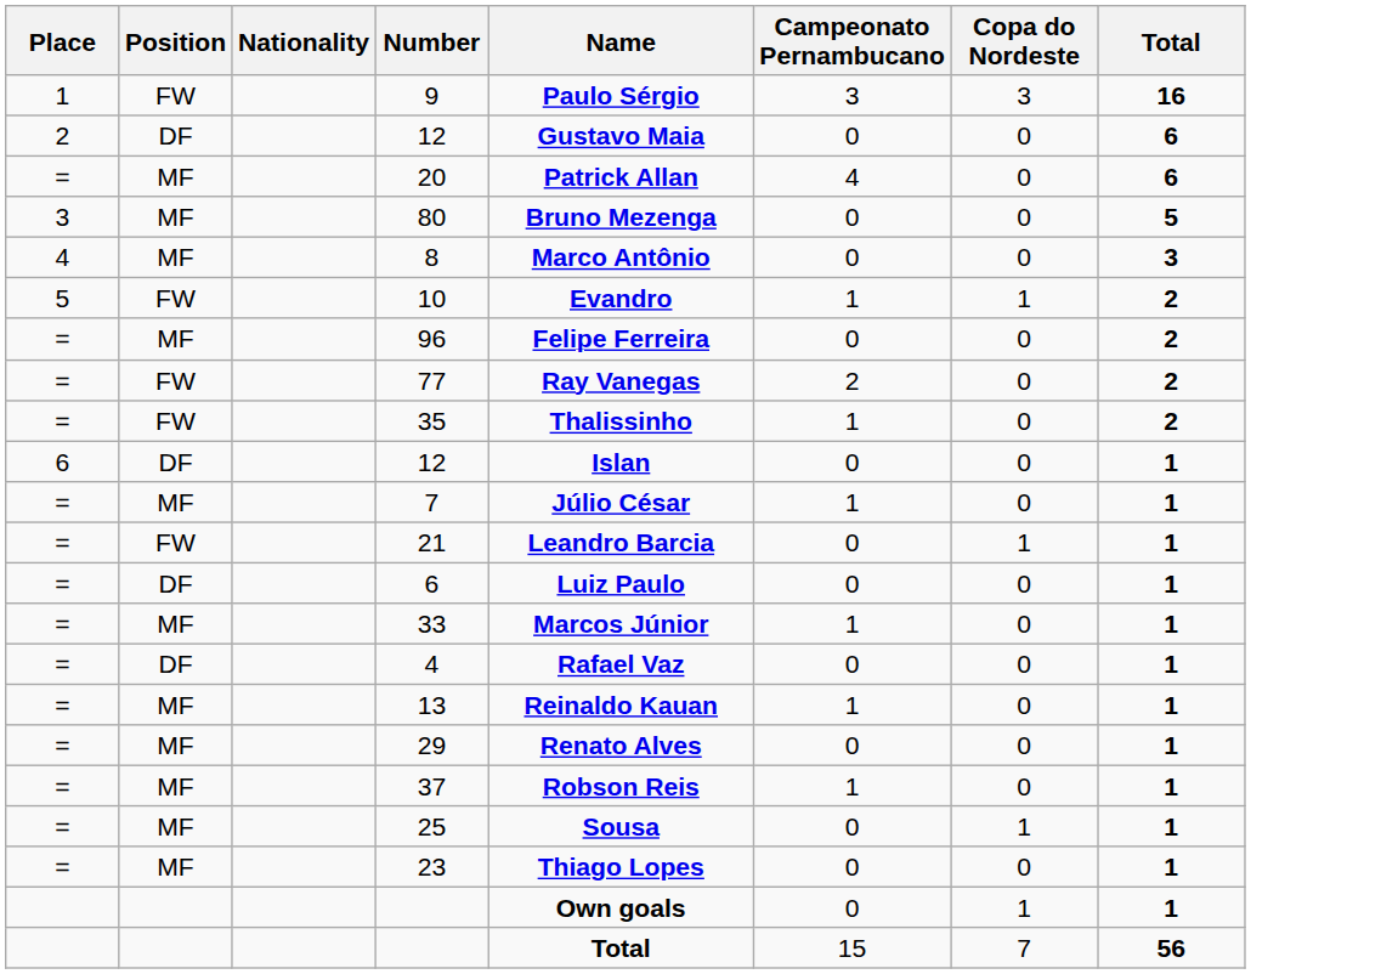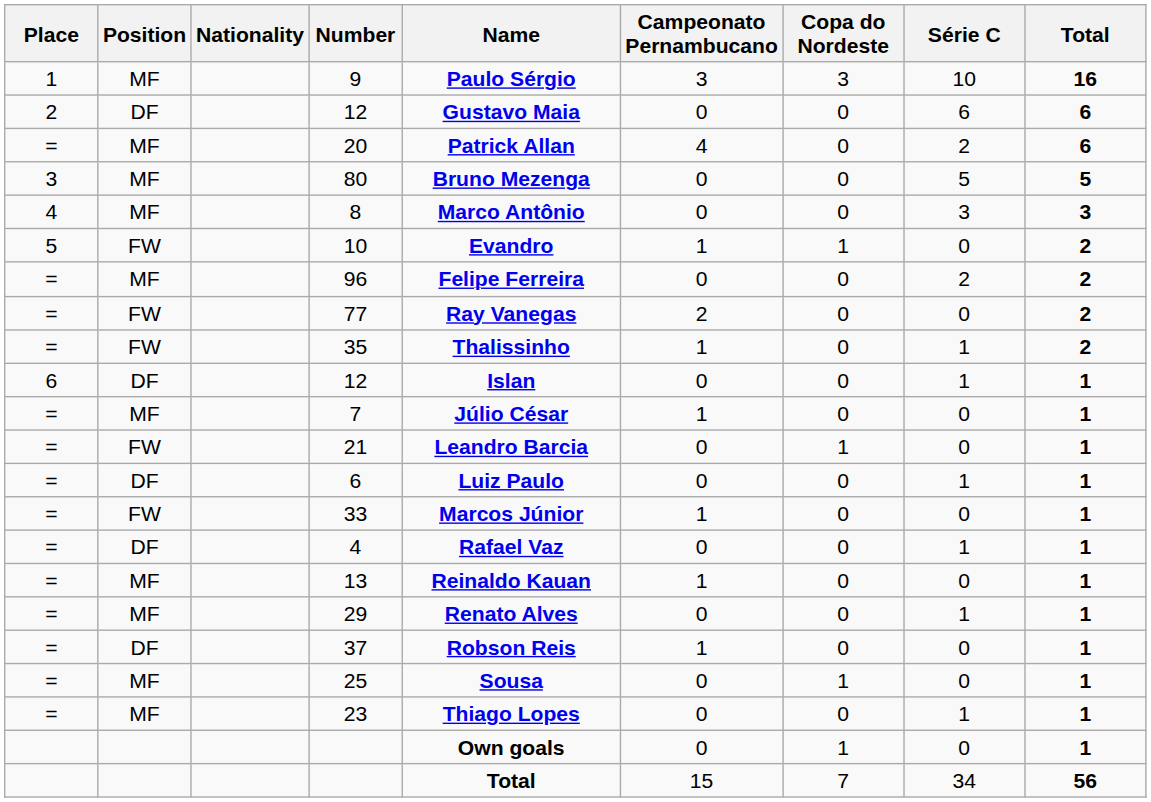 <table class="wikitable" style="font-size: 95%; text-align: center;">
 <tr>
 <th width=60>Place</th>
 <th width=60>Position</th>
 <th width=60>Nationality</th>
 <th width=60>Number</th>
 <th width=150>Name</th>
 <th width=80>Campeonato Pernambucano</th>
 <th width=80>Copa do Nordeste</th>
+<th width=80>Série C</th>
 <th width=80>Total</th>
 </tr>
 <tr>
 <td>1</td>
-<td>FW</td>
+<td>MF</td>
 <td></td>
 <td>9</td>
 <td><strong><a href='#'>Paulo Sérgio</a></strong></td>
 <td>3</td>
 <td>3</td>
+<td>10</td>
 <td><strong>16</strong></td>
 </tr>
 <tr>
 <td>2</td>
 <td>DF</td>
 <td></td>
 <td>12</td>
 <td><strong><a href='#'>Gustavo Maia</a></strong></td>
 <td>0</td>
 <td>0</td>
+<td>6</td>
 <td><strong>6</strong></td>
 </tr>
 <tr>
 <td>=</td>
 <td>MF</td>
 <td></td>
 <td>20</td>
 <td><strong><a href='#'>Patrick Allan</a></strong></td>
 <td>4</td>
 <td>0</td>
+<td>2</td>
 <td><strong>6</strong></td>
 </tr>
 <tr>
 <td>3</td>
 <td>MF</td>
 <td></td>
 <td>80</td>
 <td><strong><a href='#'>Bruno Mezenga</a></strong></td>
 <td>0</td>
 <td>0</td>
+<td>5</td>
 <td><strong>5</strong></td>
 </tr>
 <tr>
 <td>4</td>
 <td>MF</td>
 <td></td>
 <td>8</td>
 <td><strong><a href='#'>Marco Antônio</a></strong></td>
 <td>0</td>
 <td>0</td>
+<td>3</td>
 <td><strong>3</strong></td>
 </tr>
 <tr>
 <td>5</td>
 <td>FW</td>
 <td></td>
 <td>10</td>
 <td><strong><a href='#'>Evandro</a></strong></td>
 <td>1</td>
 <td>1</td>
+<td>0</td>
 <td><strong>2</strong></td>
 </tr>
 <tr>
 <td>=</td>
 <td>MF</td>
 <td></td>
 <td>96</td>
 <td><strong><a href='#'>Felipe Ferreira</a></strong></td>
 <td>0</td>
 <td>0</td>
+<td>2</td>
 <td><strong>2</strong></td>
 </tr>
 <tr>
 <td>=</td>
 <td>FW</td>
 <td></td>
 <td>77</td>
 <td><strong><a href='#'>Ray Vanegas</a></strong></td>
 <td>2</td>
+<td>0</td>
 <td>0</td>
 <td><strong>2</strong></td>
 </tr>
 <tr>
 <td>=</td>
 <td>FW</td>
 <td></td>
 <td>35</td>
 <td><strong><a href='#'>Thalissinho</a></strong></td>
 <td>1</td>
 <td>0</td>
+<td>1</td>
 <td><strong>2</strong></td>
 </tr>
 <tr>
 <td>6</td>
 <td>DF</td>
 <td></td>
 <td>12</td>
 <td><strong><a href='#'>Islan</a></strong></td>
 <td>0</td>
 <td>0</td>
+<td>1</td>
 <td><strong>1</strong></td>
 </tr>
 <tr>
 <td>=</td>
 <td>MF</td>
 <td></td>
 <td>7</td>
 <td><strong><a href='#'>Júlio César</a></strong></td>
 <td>1</td>
+<td>0</td>
 <td>0</td>
 <td><strong>1</strong></td>
 </tr>
 <tr>
 <td>=</td>
 <td>FW</td>
 <td></td>
 <td>21</td>
 <td><strong><a href='#'>Leandro Barcia</a></strong></td>
 <td>0</td>
 <td>1</td>
+<td>0</td>
 <td><strong>1</strong></td>
 </tr>
 <tr>
 <td>=</td>
 <td>DF</td>
 <td></td>
 <td>6</td>
 <td><strong><a href='#'>Luiz Paulo</a></strong></td>
 <td>0</td>
 <td>0</td>
+<td>1</td>
 <td><strong>1</strong></td>
 </tr>
 <tr>
 <td>=</td>
-<td>MF</td>
+<td>FW</td>
 <td></td>
 <td>33</td>
 <td><strong><a href='#'>Marcos Júnior</a></strong></td>
 <td>1</td>
+<td>0</td>
 <td>0</td>
 <td><strong>1</strong></td>
 </tr>
 <tr>
 <td>=</td>
 <td>DF</td>
 <td></td>
 <td>4</td>
 <td><strong><a href='#'>Rafael Vaz</a></strong></td>
 <td>0</td>
 <td>0</td>
+<td>1</td>
 <td><strong>1</strong></td>
 </tr>
 <tr>
 <td>=</td>
 <td>MF</td>
 <td></td>
 <td>13</td>
 <td><strong><a href='#'>Reinaldo Kauan</a></strong></td>
 <td>1</td>
+<td>0</td>
 <td>0</td>
 <td><strong>1</strong></td>
 </tr>
 <tr>
 <td>=</td>
 <td>MF</td>
 <td></td>
 <td>29</td>
 <td><strong><a href='#'>Renato Alves</a></strong></td>
 <td>0</td>
 <td>0</td>
+<td>1</td>
 <td><strong>1</strong></td>
 </tr>
 <tr>
 <td>=</td>
-<td>MF</td>
+<td>DF</td>
 <td></td>
 <td>37</td>
 <td><strong><a href='#'>Robson Reis</a></strong></td>
 <td>1</td>
+<td>0</td>
 <td>0</td>
 <td><strong>1</strong></td>
 </tr>
 <tr>
 <td>=</td>
 <td>MF</td>
 <td></td>
 <td>25</td>
 <td><strong><a href='#'>Sousa</a></strong></td>
 <td>0</td>
 <td>1</td>
+<td>0</td>
 <td><strong>1</strong></td>
 </tr>
 <tr>
 <td>=</td>
 <td>MF</td>
 <td></td>
 <td>23</td>
 <td><strong><a href='#'>Thiago Lopes</a></strong></td>
 <td>0</td>
 <td>0</td>
+<td>1</td>
 <td><strong>1</strong></td>
 </tr>
 <tr>
 <td></td>
 <td></td>
 <td></td>
 <td></td>
 <td><strong>Own goals</strong></td>
 <td>0</td>
 <td>1</td>
+<td>0</td>
 <td><strong>1</strong></td>
 </tr>
 <tr>
 <td></td>
 <td></td>
 <td></td>
 <td></td>
 <td><strong>Total</strong></td>
 <td>15</td>
 <td>7</td>
+<td>34</td>
 <td><strong>56</strong></td>
 </tr>
 </table>
